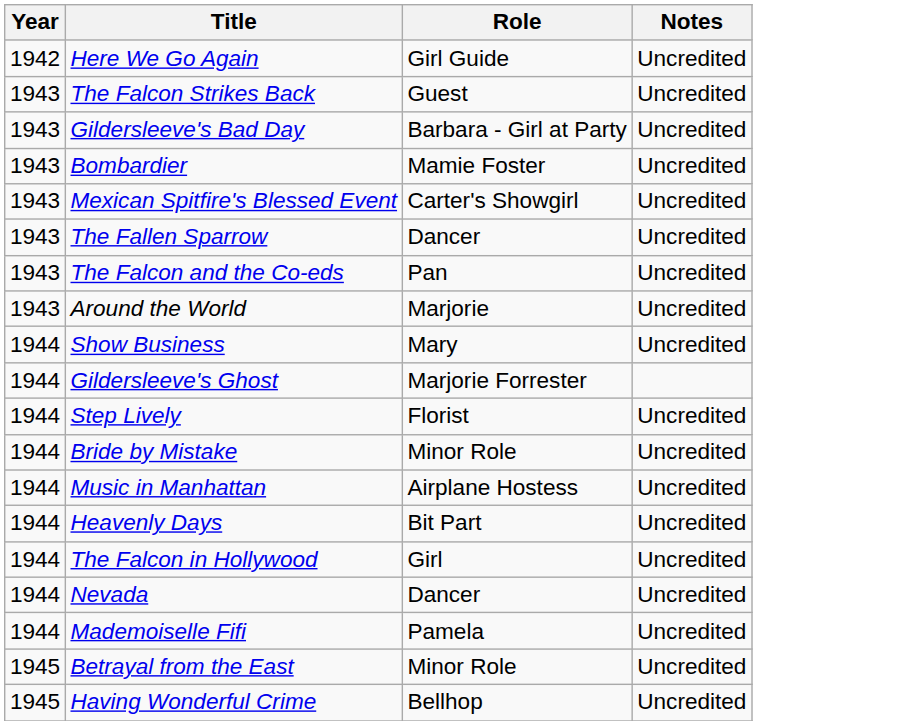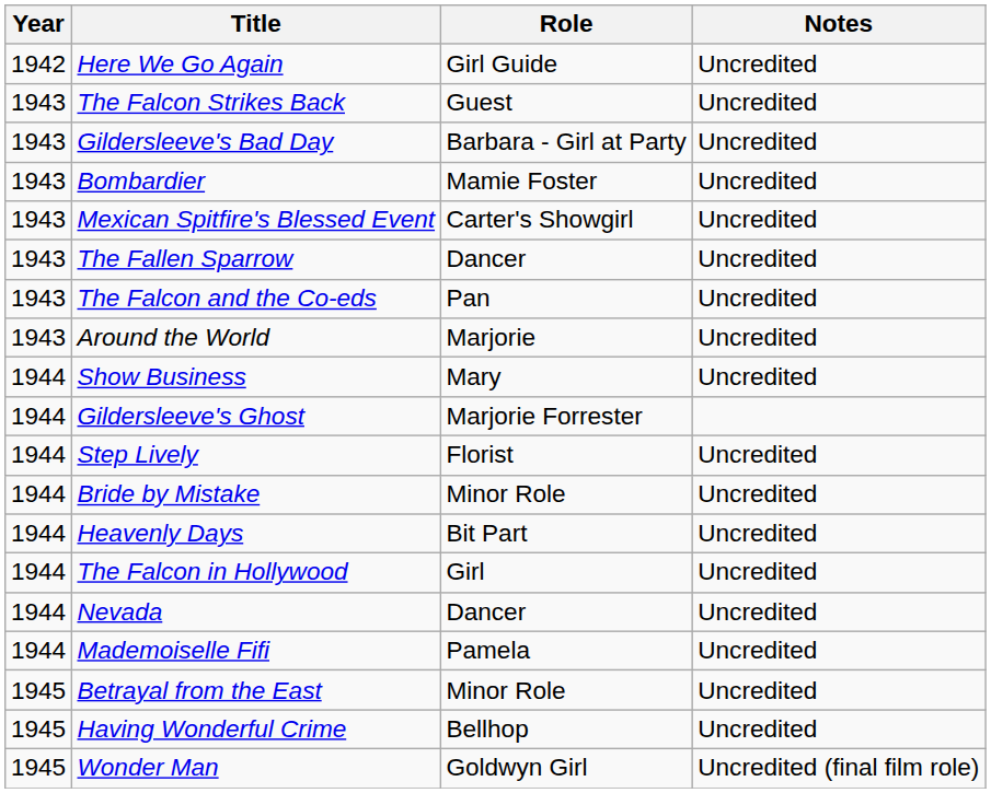 <table class="wikitable">
 <tr>
 <th>Year</th>
 <th>Title</th>
 <th>Role</th>
 <th>Notes</th>
 </tr>
 <tr>
 <td>1942</td>
 <td><em><a href='#'>Here We Go Again</a></em></td>
 <td>Girl Guide</td>
 <td>Uncredited</td>
 </tr>
 <tr>
 <td>1943</td>
 <td><em><a href='#'>The Falcon Strikes Back</a></em></td>
 <td>Guest</td>
 <td>Uncredited</td>
 </tr>
 <tr>
 <td>1943</td>
 <td><em><a href='#'>Gildersleeve's Bad Day</a></em></td>
 <td>Barbara - Girl at Party</td>
 <td>Uncredited</td>
 </tr>
 <tr>
 <td>1943</td>
 <td><em><a href='#'>Bombardier</a></em></td>
 <td>Mamie Foster</td>
 <td>Uncredited</td>
 </tr>
 <tr>
 <td>1943</td>
 <td><em><a href='#'>Mexican Spitfire's Blessed Event</a></em></td>
 <td>Carter's Showgirl</td>
 <td>Uncredited</td>
 </tr>
 <tr>
 <td>1943</td>
 <td><em><a href='#'>The Fallen Sparrow</a></em></td>
 <td>Dancer</td>
 <td>Uncredited</td>
 </tr>
 <tr>
 <td>1943</td>
 <td><em><a href='#'>The Falcon and the Co-eds</a></em></td>
 <td>Pan</td>
 <td>Uncredited</td>
 </tr>
 <tr>
 <td>1943</td>
 <td><em>Around the World</em></td>
 <td>Marjorie</td>
 <td>Uncredited</td>
 </tr>
 <tr>
 <td>1944</td>
 <td><em><a href='#'>Show Business</a></em></td>
 <td>Mary</td>
 <td>Uncredited</td>
 </tr>
 <tr>
 <td>1944</td>
 <td><em><a href='#'>Gildersleeve's Ghost</a></em></td>
 <td>Marjorie Forrester</td>
 <td></td>
 </tr>
 <tr>
 <td>1944</td>
 <td><em><a href='#'>Step Lively</a></em></td>
 <td>Florist</td>
 <td>Uncredited</td>
 </tr>
 <tr>
 <td>1944</td>
 <td><em><a href='#'>Bride by Mistake</a></em></td>
 <td>Minor Role</td>
 <td>Uncredited</td>
 </tr>
 <tr>
 <td>1944</td>
-<td><em><a href='#'>Music in Manhattan</a></em></td>
-<td>Airplane Hostess</td>
-<td>Uncredited</td>
-</tr>
-<tr>
-<td>1944</td>
 <td><em><a href='#'>Heavenly Days</a></em></td>
 <td>Bit Part</td>
 <td>Uncredited</td>
 </tr>
 <tr>
 <td>1944</td>
 <td><em><a href='#'>The Falcon in Hollywood</a></em></td>
 <td>Girl</td>
 <td>Uncredited</td>
 </tr>
 <tr>
 <td>1944</td>
 <td><em><a href='#'>Nevada</a></em></td>
 <td>Dancer</td>
 <td>Uncredited</td>
 </tr>
 <tr>
 <td>1944</td>
 <td><em><a href='#'>Mademoiselle Fifi</a></em></td>
 <td>Pamela</td>
 <td>Uncredited</td>
 </tr>
 <tr>
 <td>1945</td>
 <td><em><a href='#'>Betrayal from the East</a></em></td>
 <td>Minor Role</td>
 <td>Uncredited</td>
 </tr>
 <tr>
 <td>1945</td>
 <td><em><a href='#'>Having Wonderful Crime</a></em></td>
 <td>Bellhop</td>
 <td>Uncredited</td>
 </tr>
+<tr>
+<td>1945</td>
+<td><em><a href='#'>Wonder Man</a></em></td>
+<td>Goldwyn Girl</td>
+<td>Uncredited (final film role)</td>
+</tr>
 </table>
